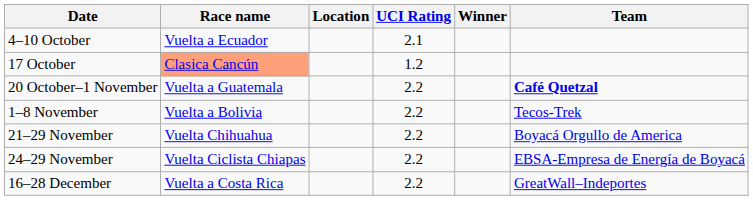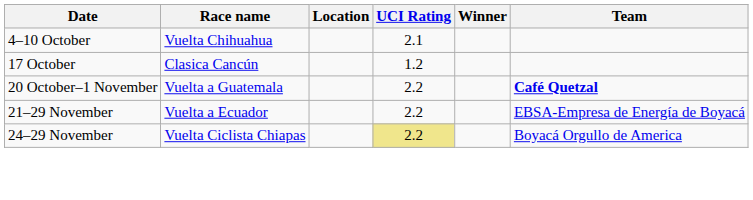 <table class="wikitable sortable">
 <tr>
 <th>Date</th>
 <th>Race name</th>
 <th>Location</th>
 <th><a href='#'>UCI Rating</a></th>
 <th>Winner</th>
 <th>Team</th>
 </tr>
 <tr>
 <td>4–10 October</td>
-<td><a href='#'>Vuelta a Ecuador</a></td>
+<td><a href='#'>Vuelta Chihuahua</a></td>
 <td></td>
 <td align=center>2.1</td>
 <td></td>
 <td></td>
 </tr>
 <tr>
 <td>17 October</td>
-<td style="background: lightsalmon;"><a href='#'>Clasica Cancún</a></td>
+<td><a href='#'>Clasica Cancún</a></td>
 <td></td>
 <td align=center>1.2</td>
 <td></td>
 <td></td>
 </tr>
 <tr>
 <td>20 October–1 November</td>
 <td><a href='#'>Vuelta a Guatemala</a></td>
 <td></td>
 <td align=center>2.2</td>
 <td></td>
 <td><strong><a href='#'>Café Quetzal</a></strong></td>
 </tr>
 <tr>
-<td>1–8 November</td>
-<td><a href='#'>Vuelta a Bolivia</a></td>
-<td></td>
-<td align=center>2.2</td>
-<td></td>
-<td><a href='#'>Tecos-Trek</a></td>
-</tr>
-<tr>
 <td>21–29 November</td>
-<td><a href='#'>Vuelta Chihuahua</a></td>
-<td></td>
-<td align=center>2.2</td>
-<td></td>
-<td><a href='#'>Boyacá Orgullo de America</a></td>
-</tr>
-<tr>
-<td>24–29 November</td>
-<td><a href='#'>Vuelta Ciclista Chiapas</a></td>
+<td><a href='#'>Vuelta a Ecuador</a></td>
 <td></td>
 <td align=center>2.2</td>
 <td></td>
 <td><a href='#'>EBSA-Empresa de Energía de Boyacá</a></td>
 </tr>
 <tr>
-<td>16–28 December</td>
-<td><a href='#'>Vuelta a Costa Rica</a></td>
+<td>24–29 November</td>
+<td><a href='#'>Vuelta Ciclista Chiapas</a></td>
 <td></td>
-<td align=center>2.2</td>
+<td align=center style="background: khaki;">2.2</td>
 <td></td>
-<td><a href='#'>GreatWall–Indeportes</a></td>
+<td><a href='#'>Boyacá Orgullo de America</a></td>
 </tr>
 </table>
